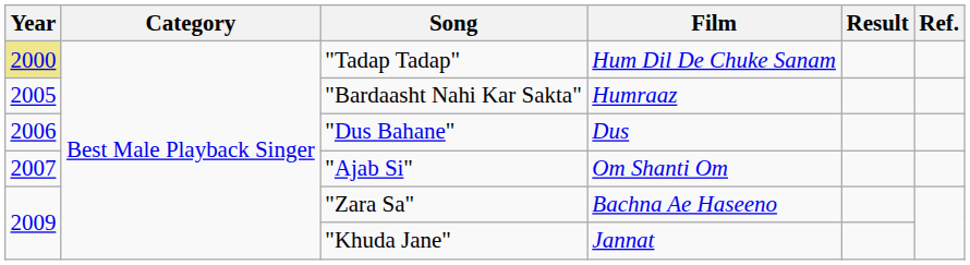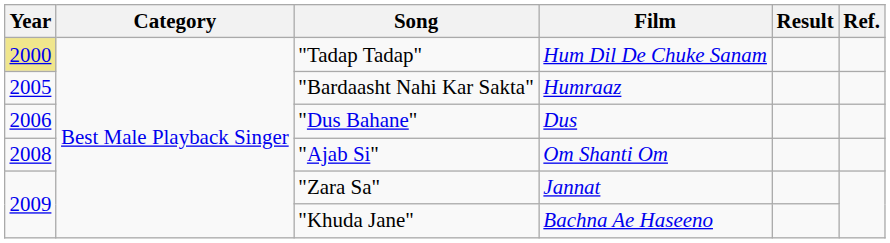 <table class="wikitable">
 <tr>
 <th>Year</th>
 <th>Category</th>
 <th>Song</th>
 <th>Film</th>
 <th>Result</th>
 <th>Ref.</th>
 </tr>
 <tr>
 <td style="background: khaki;"><a href='#'>2000</a></td>
 <td rowspan="6"><a href='#'>Best Male Playback Singer</a></td>
 <td>"Tadap Tadap"</td>
 <td><em><a href='#'>Hum Dil De Chuke Sanam</a></em></td>
 <td></td>
 <td></td>
 </tr>
 <tr>
 <td><a href='#'>2005</a></td>
 <td>"Bardaasht Nahi Kar Sakta"</td>
 <td><em><a href='#'>Humraaz</a></em></td>
 <td></td>
 <td></td>
 </tr>
 <tr>
 <td><a href='#'>2006</a></td>
 <td>"<a href='#'>Dus Bahane</a>"</td>
 <td><em><a href='#'>Dus</a></em></td>
 <td></td>
 <td></td>
 </tr>
 <tr>
-<td><a href='#'>2007</a></td>
+<td><a href='#'>2008</a></td>
 <td>"<a href='#'>Ajab Si</a>"</td>
 <td><em><a href='#'>Om Shanti Om</a></em></td>
 <td></td>
 <td></td>
 </tr>
 <tr>
 <td rowspan=2><a href='#'>2009</a></td>
 <td>"Zara Sa"</td>
-<td><em><a href='#'>Bachna Ae Haseeno</a></em></td>
+<td><em><a href='#'>Jannat</a></em></td>
 <td></td>
 <td rowspan="2"></td>
 </tr>
 <tr>
 <td>"Khuda Jane"</td>
-<td><em><a href='#'>Jannat</a></em></td>
+<td><em><a href='#'>Bachna Ae Haseeno</a></em></td>
 <td></td>
 </tr>
 </table>
